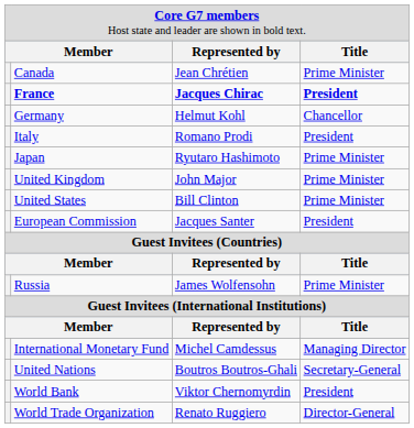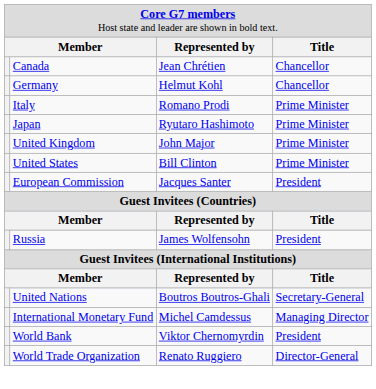 <table class="wikitable">
 <tr>
 <td colspan="4" style="text-align: center; background:Gainsboro"><strong><a href='#'>Core G7 members</a></strong><br><small>Host state and leader are shown in bold text.</small></td>
 </tr>
 <tr style="background:LightSteelBlue; text-align:center;">
 <th colspan=2>Member</th>
 <th>Represented by</th>
 <th>Title</th>
 </tr>
 <tr>
 <th></th>
 <td><a href='#'>Canada</a></td>
 <td><a href='#'>Jean Chrétien</a></td>
-<td><a href='#'>Prime Minister</a></td>
-</tr>
-<tr>
-<th></th>
-<td><strong><a href='#'>France</a></strong></td>
-<td><strong><a href='#'>Jacques Chirac</a></strong></td>
-<td><strong><a href='#'>President</a></strong></td>
+<td><a href='#'>Chancellor</a></td>
 </tr>
 <tr>
 <th></th>
 <td><a href='#'>Germany</a></td>
 <td><a href='#'>Helmut Kohl</a></td>
 <td><a href='#'>Chancellor</a></td>
 </tr>
 <tr>
 <th></th>
 <td><a href='#'>Italy</a></td>
 <td><a href='#'>Romano Prodi</a></td>
-<td><a href='#'>President</a></td>
+<td><a href='#'>Prime Minister</a></td>
 </tr>
 <tr>
 <th></th>
 <td><a href='#'>Japan</a></td>
 <td><a href='#'>Ryutaro Hashimoto</a></td>
 <td><a href='#'>Prime Minister</a></td>
 </tr>
 <tr>
 <th></th>
 <td><a href='#'>United Kingdom</a></td>
 <td><a href='#'>John Major</a></td>
 <td><a href='#'>Prime Minister</a></td>
 </tr>
 <tr>
 <th></th>
 <td><a href='#'>United States</a></td>
 <td><a href='#'>Bill Clinton</a></td>
 <td><a href='#'>Prime Minister</a></td>
 </tr>
 <tr>
 <th></th>
 <td><a href='#'>European Commission</a></td>
 <td><a href='#'>Jacques Santer</a></td>
 <td><a href='#'>President</a></td>
 </tr>
 <tr>
 <td colspan="4" style="text-align: center; background:Gainsboro"><strong>Guest Invitees (Countries)</strong><br></td>
 </tr>
 <tr style="background:LightSteelBlue; text-align:center;">
 <th colspan=2>Member</th>
 <th>Represented by</th>
 <th>Title</th>
 </tr>
 <tr>
 <th></th>
 <td><a href='#'>Russia</a></td>
 <td><a href='#'>James Wolfensohn</a></td>
-<td><a href='#'>Prime Minister</a></td>
+<td><a href='#'>President</a></td>
 </tr>
 <tr>
 <td colspan="4" style="text-align: center; background:Gainsboro"><strong>Guest Invitees (International Institutions)</strong><br></td>
 </tr>
 <tr style="background:LightSteelBlue; text-align:center;">
 <th colspan=2>Member</th>
 <th>Represented by</th>
 <th>Title</th>
 </tr>
 <tr>
 <th></th>
+<td><a href='#'>United Nations</a></td>
+<td><a href='#'>Boutros Boutros-Ghali</a></td>
+<td><a href='#'>Secretary-General</a></td>
+</tr>
+<tr>
+<th></th>
 <td><a href='#'>International Monetary Fund</a></td>
 <td><a href='#'>Michel Camdessus</a></td>
 <td><a href='#'>Managing Director</a></td>
-</tr>
-<tr>
-<th></th>
-<td><a href='#'>United Nations</a></td>
-<td><a href='#'>Boutros Boutros-Ghali</a></td>
-<td><a href='#'>Secretary-General</a></td>
 </tr>
 <tr>
 <th></th>
 <td><a href='#'>World Bank</a></td>
 <td><a href='#'>Viktor Chernomyrdin</a></td>
 <td><a href='#'>President</a></td>
 </tr>
 <tr>
 <th></th>
 <td><a href='#'>World Trade Organization</a></td>
 <td><a href='#'>Renato Ruggiero</a></td>
 <td><a href='#'>Director-General</a></td>
 </tr>
 </table>
